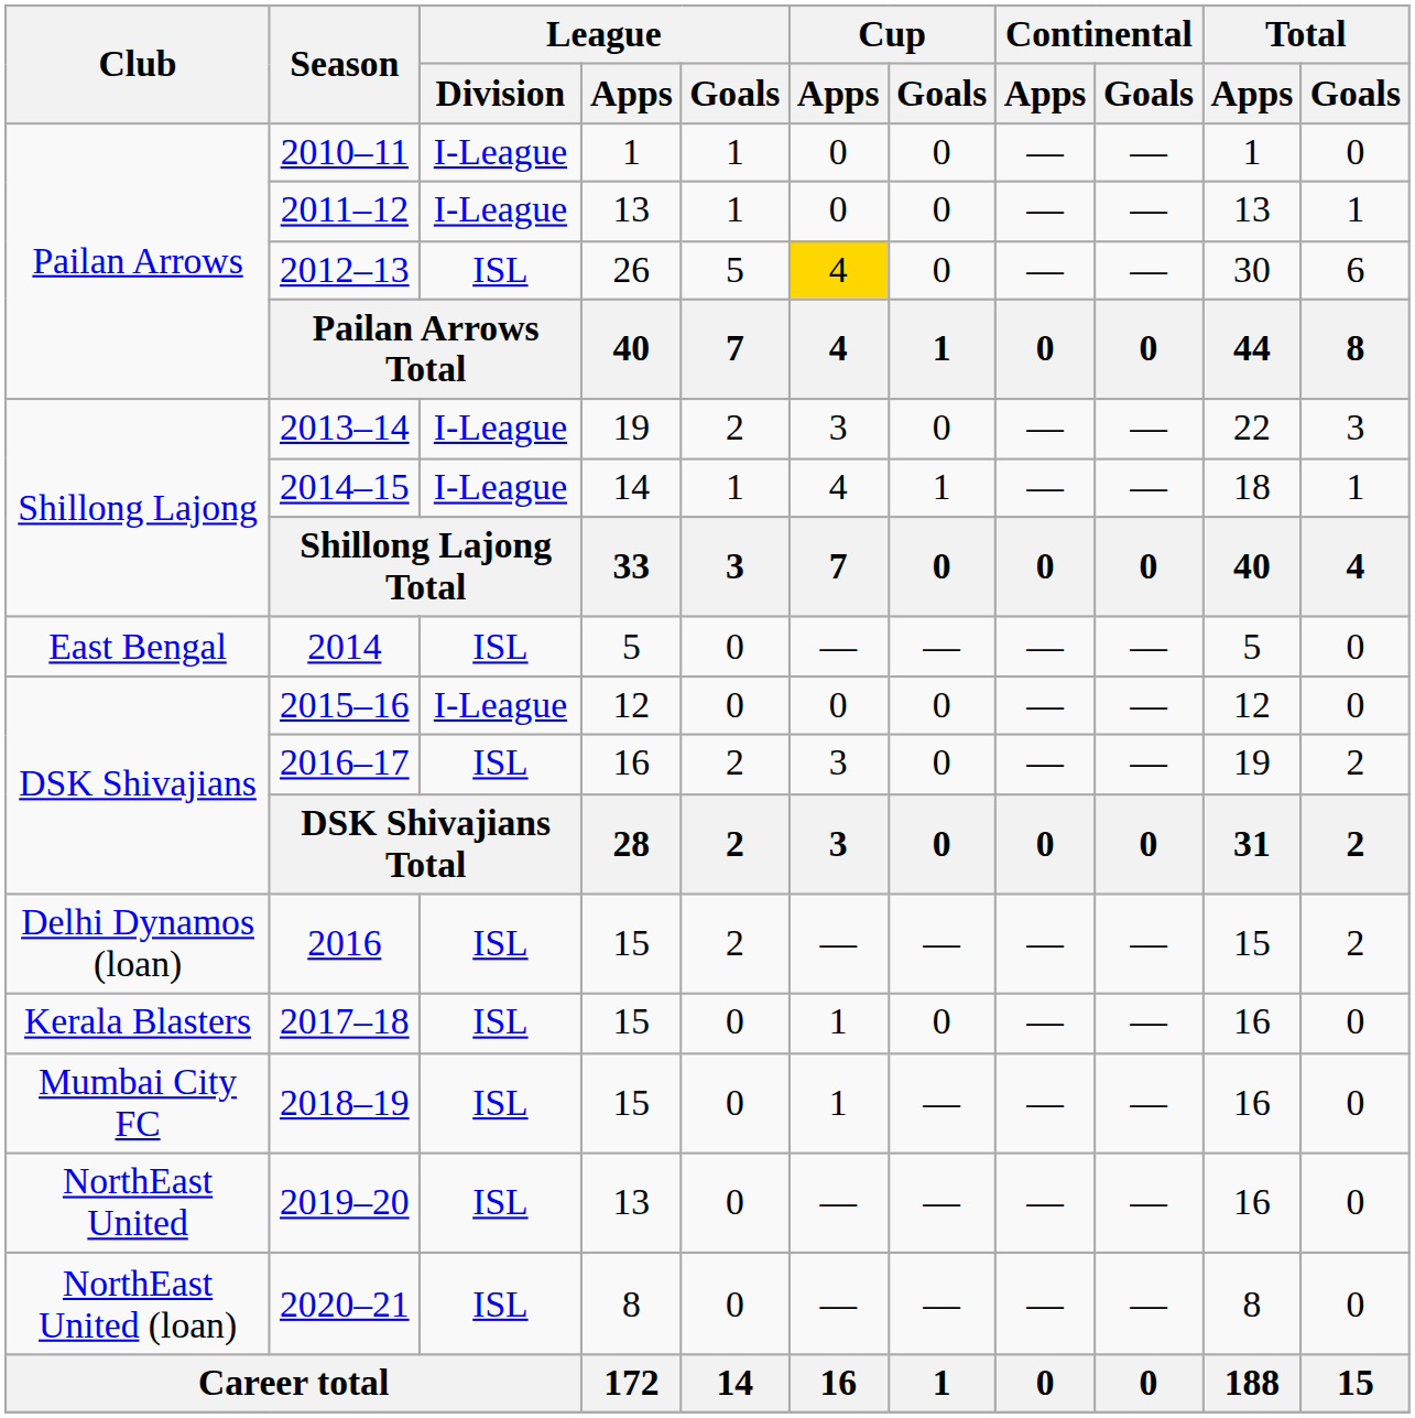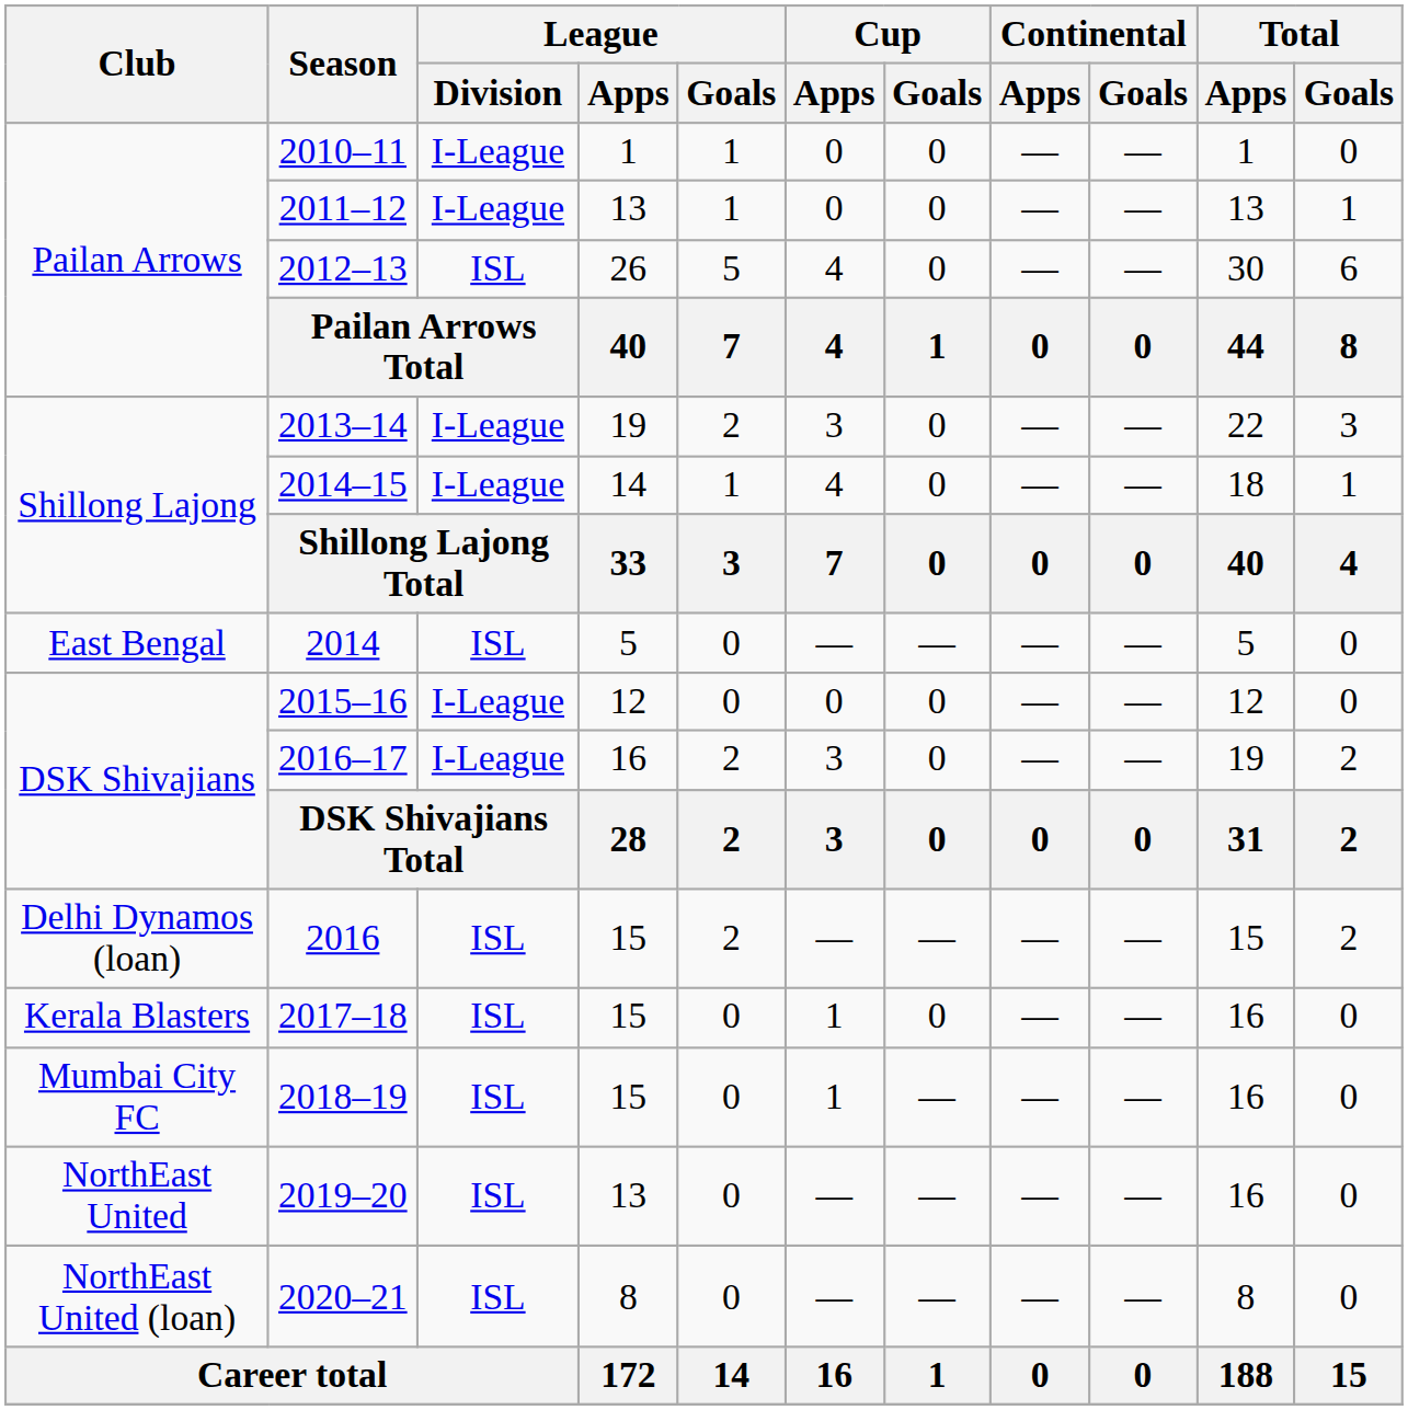 <table class="wikitable" style="text-align: center;">
 <tr>
 <th rowspan="2">Club</th>
 <th rowspan="2">Season</th>
 <th colspan="3">League</th>
 <th colspan="2">Cup</th>
 <th colspan="2">Continental</th>
 <th colspan="2">Total</th>
 </tr>
 <tr>
 <th>Division</th>
 <th>Apps</th>
 <th>Goals</th>
 <th>Apps</th>
 <th>Goals</th>
 <th>Apps</th>
 <th>Goals</th>
 <th>Apps</th>
 <th>Goals</th>
 </tr>
 <tr>
 <td rowspan="4"><a href='#'>Pailan Arrows</a></td>
 <td><a href='#'>2010–11</a></td>
 <td><a href='#'>I-League</a></td>
 <td>1</td>
 <td>1</td>
 <td>0</td>
 <td>0</td>
 <td>—</td>
 <td>—</td>
 <td>1</td>
 <td>0</td>
 </tr>
 <tr>
 <td><a href='#'>2011–12</a></td>
 <td><a href='#'>I-League</a></td>
 <td>13</td>
 <td>1</td>
 <td>0</td>
 <td>0</td>
 <td>—</td>
 <td>—</td>
 <td>13</td>
 <td>1</td>
 </tr>
 <tr>
 <td><a href='#'>2012–13</a></td>
 <td><a href='#'>ISL</a></td>
 <td>26</td>
 <td>5</td>
-<td style="background: gold;">4</td>
+<td>4</td>
 <td>0</td>
 <td>—</td>
 <td>—</td>
 <td>30</td>
 <td>6</td>
 </tr>
 <tr>
 <th colspan="2">Pailan Arrows Total</th>
 <th>40</th>
 <th>7</th>
 <th>4</th>
 <th>1</th>
 <th>0</th>
 <th>0</th>
 <th>44</th>
 <th>8</th>
 </tr>
 <tr>
 <td rowspan="3"><a href='#'>Shillong Lajong</a></td>
 <td><a href='#'>2013–14</a></td>
 <td><a href='#'>I-League</a></td>
 <td>19</td>
 <td>2</td>
 <td>3</td>
 <td>0</td>
 <td>—</td>
 <td>—</td>
 <td>22</td>
 <td>3</td>
 </tr>
 <tr>
 <td><a href='#'>2014–15</a></td>
 <td><a href='#'>I-League</a></td>
 <td>14</td>
 <td>1</td>
 <td>4</td>
-<td>1</td>
+<td>0</td>
 <td>—</td>
 <td>—</td>
 <td>18</td>
 <td>1</td>
 </tr>
 <tr>
 <th colspan="2">Shillong Lajong Total</th>
 <th>33</th>
 <th>3</th>
 <th>7</th>
 <th>0</th>
 <th>0</th>
 <th>0</th>
 <th>40</th>
 <th>4</th>
 </tr>
 <tr>
 <td rowspan="1"><a href='#'>East Bengal</a></td>
 <td><a href='#'>2014</a></td>
 <td><a href='#'>ISL</a></td>
 <td>5</td>
 <td>0</td>
 <td>—</td>
 <td>—</td>
 <td>—</td>
 <td>—</td>
 <td>5</td>
 <td>0</td>
 </tr>
 <tr>
 <td rowspan="3"><a href='#'>DSK Shivajians</a></td>
 <td><a href='#'>2015–16</a></td>
 <td><a href='#'>I-League</a></td>
 <td>12</td>
 <td>0</td>
 <td>0</td>
 <td>0</td>
 <td>—</td>
 <td>—</td>
 <td>12</td>
 <td>0</td>
 </tr>
 <tr>
 <td><a href='#'>2016–17</a></td>
-<td><a href='#'>ISL</a></td>
+<td><a href='#'>I-League</a></td>
 <td>16</td>
 <td>2</td>
 <td>3</td>
 <td>0</td>
 <td>—</td>
 <td>—</td>
 <td>19</td>
 <td>2</td>
 </tr>
 <tr>
 <th colspan="2">DSK Shivajians Total</th>
 <th>28</th>
 <th>2</th>
 <th>3</th>
 <th>0</th>
 <th>0</th>
 <th>0</th>
 <th>31</th>
 <th>2</th>
 </tr>
 <tr>
 <td rowspan="1"><a href='#'>Delhi Dynamos</a> (loan)</td>
 <td><a href='#'>2016</a></td>
 <td><a href='#'>ISL</a></td>
 <td>15</td>
 <td>2</td>
 <td>—</td>
 <td>—</td>
 <td>—</td>
 <td>—</td>
 <td>15</td>
 <td>2</td>
 </tr>
 <tr>
 <td rowspan="1"><a href='#'>Kerala Blasters</a></td>
 <td><a href='#'>2017–18</a></td>
 <td><a href='#'>ISL</a></td>
 <td>15</td>
 <td>0</td>
 <td>1</td>
 <td>0</td>
 <td>—</td>
 <td>—</td>
 <td>16</td>
 <td>0</td>
 </tr>
 <tr>
 <td rowspan="1"><a href='#'>Mumbai City FC</a></td>
 <td><a href='#'>2018–19</a></td>
 <td><a href='#'>ISL</a></td>
 <td>15</td>
 <td>0</td>
 <td>1</td>
 <td>—</td>
 <td>—</td>
 <td>—</td>
 <td>16</td>
 <td>0</td>
 </tr>
 <tr>
 <td rowspan="1"><a href='#'>NorthEast United</a></td>
 <td><a href='#'>2019–20</a></td>
 <td><a href='#'>ISL</a></td>
 <td>13</td>
 <td>0</td>
 <td>—</td>
 <td>—</td>
 <td>—</td>
 <td>—</td>
 <td>16</td>
 <td>0</td>
 </tr>
 <tr>
 <td rowspan="1"><a href='#'>NorthEast United</a> (loan)</td>
 <td><a href='#'>2020–21</a></td>
 <td><a href='#'>ISL</a></td>
 <td>8</td>
 <td>0</td>
 <td>—</td>
 <td>—</td>
 <td>—</td>
 <td>—</td>
 <td>8</td>
 <td>0</td>
 </tr>
 <tr>
 <th colspan="3">Career total</th>
 <th>172</th>
 <th>14</th>
 <th>16</th>
 <th>1</th>
 <th>0</th>
 <th>0</th>
 <th>188</th>
 <th>15</th>
 </tr>
 <tr>
 </tr>
 </table>
